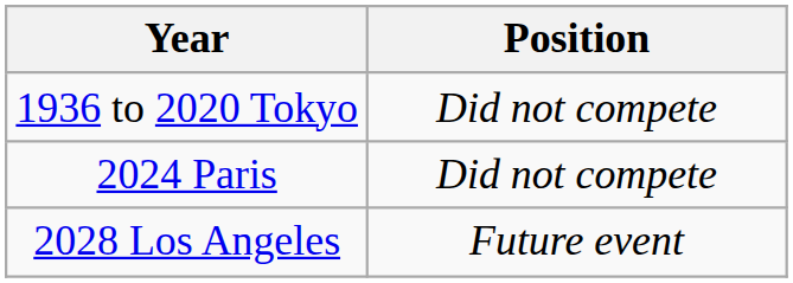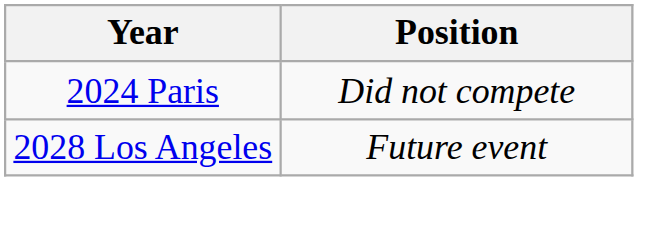 <table class="wikitable" style="text-align: center;">
 <tr>
 <th>Year</th>
 <th width="150">Position</th>
-</tr>
-<tr>
-<td style="text-align: middle;"><a href='#'>1936</a> to  <a href='#'>2020 Tokyo</a></td>
-<td><em>Did not compete</em></td>
 </tr>
 <tr>
 <td> <a href='#'>2024 Paris</a></td>
 <td><em>Did not compete</em></td>
 </tr>
 <tr>
 <td> <a href='#'>2028 Los Angeles</a></td>
 <td><em>Future event</em></td>
 </tr>
 </table>
